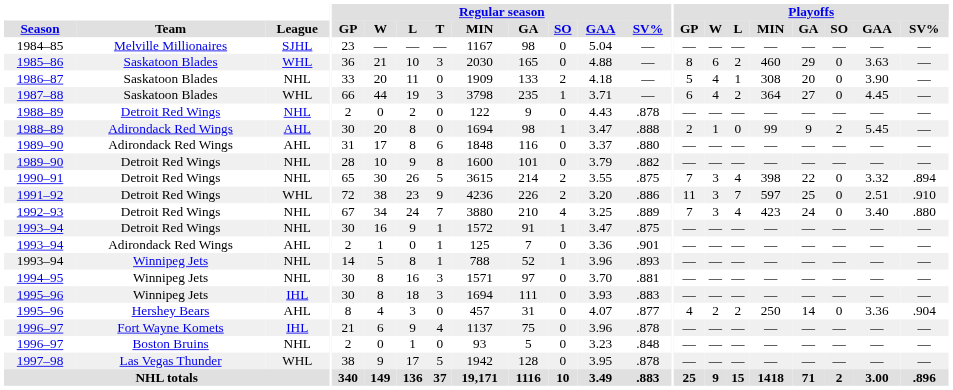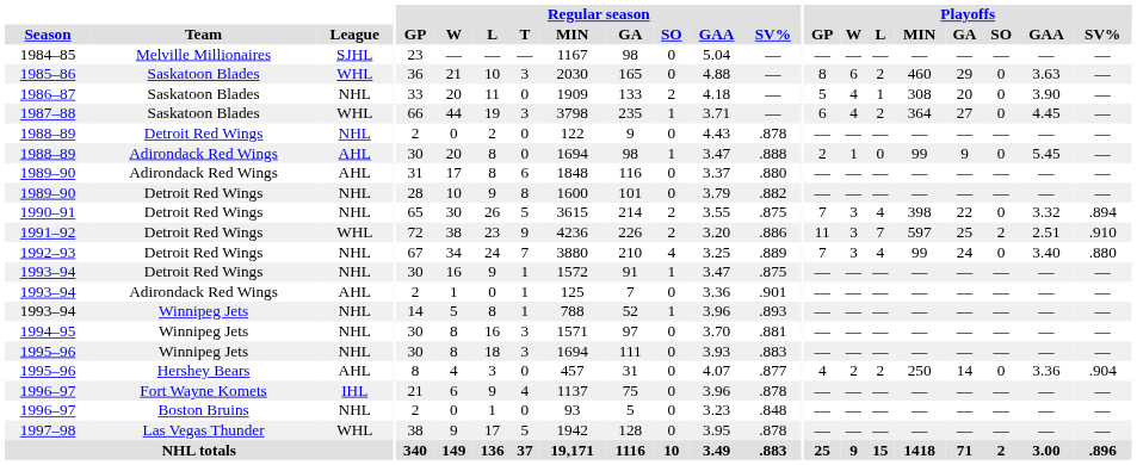 <table border="0" cellpadding="1" cellspacing="0" style="width:90%; text-align:center;">
 <tr bgcolor="#e0e0e0">
 <th colspan="3" bgcolor="#ffffff"></th>
 <th rowspan="99" bgcolor="#ffffff"></th>
 <th colspan="9" bgcolor="#e0e0e0"><a href='#'>Regular season</a></th>
 <th rowspan="99" bgcolor="#ffffff"></th>
 <th colspan="8" bgcolor="#e0e0e0"><a href='#'>Playoffs</a></th>
 </tr>
 <tr bgcolor="#e0e0e0">
 <th><a href='#'>Season</a></th>
 <th>Team</th>
 <th>League</th>
 <th>GP</th>
 <th>W</th>
 <th>L</th>
 <th>T</th>
 <th>MIN</th>
 <th>GA</th>
 <th><a href='#'>SO</a></th>
 <th><a href='#'>GAA</a></th>
 <th><a href='#'>SV%</a></th>
 <th>GP</th>
 <th>W</th>
 <th>L</th>
 <th>MIN</th>
 <th>GA</th>
 <th>SO</th>
 <th>GAA</th>
 <th>SV%</th>
 </tr>
 <tr>
 <td>1984–85</td>
 <td><a href='#'>Melville Millionaires</a></td>
 <td><a href='#'>SJHL</a></td>
 <td>23</td>
 <td>—</td>
 <td>—</td>
 <td>—</td>
 <td>1167</td>
 <td>98</td>
 <td>0</td>
 <td>5.04</td>
 <td>—</td>
 <td>—</td>
 <td>—</td>
 <td>—</td>
 <td>—</td>
 <td>—</td>
 <td>—</td>
 <td>—</td>
 <td>—</td>
 </tr>
 <tr bgcolor="#f0f0f0">
 <td><a href='#'>1985–86</a></td>
 <td><a href='#'>Saskatoon Blades</a></td>
 <td><a href='#'>WHL</a></td>
 <td>36</td>
 <td>21</td>
 <td>10</td>
 <td>3</td>
 <td>2030</td>
 <td>165</td>
 <td>0</td>
 <td>4.88</td>
 <td>—</td>
 <td>8</td>
 <td>6</td>
 <td>2</td>
 <td>460</td>
 <td>29</td>
 <td>0</td>
 <td>3.63</td>
 <td>—</td>
 </tr>
 <tr>
 <td><a href='#'>1986–87</a></td>
 <td>Saskatoon Blades</td>
 <td>NHL</td>
 <td>33</td>
 <td>20</td>
 <td>11</td>
 <td>0</td>
 <td>1909</td>
 <td>133</td>
 <td>2</td>
 <td>4.18</td>
 <td>—</td>
 <td>5</td>
 <td>4</td>
 <td>1</td>
 <td>308</td>
 <td>20</td>
 <td>0</td>
 <td>3.90</td>
 <td>—</td>
 </tr>
 <tr bgcolor="#f0f0f0">
 <td><a href='#'>1987–88</a></td>
 <td>Saskatoon Blades</td>
 <td>WHL</td>
 <td>66</td>
 <td>44</td>
 <td>19</td>
 <td>3</td>
 <td>3798</td>
 <td>235</td>
 <td>1</td>
 <td>3.71</td>
 <td>—</td>
 <td>6</td>
 <td>4</td>
 <td>2</td>
 <td>364</td>
 <td>27</td>
 <td>0</td>
 <td>4.45</td>
 <td>—</td>
 </tr>
 <tr>
 <td><a href='#'>1988–89</a></td>
 <td><a href='#'>Detroit Red Wings</a></td>
 <td><a href='#'>NHL</a></td>
 <td>2</td>
 <td>0</td>
 <td>2</td>
 <td>0</td>
 <td>122</td>
 <td>9</td>
 <td>0</td>
 <td>4.43</td>
 <td>.878</td>
 <td>—</td>
 <td>—</td>
 <td>—</td>
 <td>—</td>
 <td>—</td>
 <td>—</td>
 <td>—</td>
 <td>—</td>
 </tr>
 <tr bgcolor="#f0f0f0">
 <td><a href='#'>1988–89</a></td>
 <td><a href='#'>Adirondack Red Wings</a></td>
 <td><a href='#'>AHL</a></td>
 <td>30</td>
 <td>20</td>
 <td>8</td>
 <td>0</td>
 <td>1694</td>
 <td>98</td>
 <td>1</td>
 <td>3.47</td>
 <td>.888</td>
 <td>2</td>
 <td>1</td>
 <td>0</td>
 <td>99</td>
 <td>9</td>
-<td>2</td>
+<td>0</td>
 <td>5.45</td>
 <td>—</td>
 </tr>
 <tr>
 <td><a href='#'>1989–90</a></td>
 <td>Adirondack Red Wings</td>
 <td>AHL</td>
 <td>31</td>
 <td>17</td>
 <td>8</td>
 <td>6</td>
 <td>1848</td>
 <td>116</td>
 <td>0</td>
 <td>3.37</td>
 <td>.880</td>
 <td>—</td>
 <td>—</td>
 <td>—</td>
 <td>—</td>
 <td>—</td>
 <td>—</td>
 <td>—</td>
 <td>—</td>
 </tr>
 <tr bgcolor="#f0f0f0">
 <td><a href='#'>1989–90</a></td>
 <td>Detroit Red Wings</td>
 <td>NHL</td>
 <td>28</td>
 <td>10</td>
 <td>9</td>
 <td>8</td>
 <td>1600</td>
 <td>101</td>
 <td>0</td>
 <td>3.79</td>
 <td>.882</td>
 <td>—</td>
 <td>—</td>
 <td>—</td>
 <td>—</td>
 <td>—</td>
 <td>—</td>
 <td>—</td>
 <td>—</td>
 </tr>
 <tr>
 <td><a href='#'>1990–91</a></td>
 <td>Detroit Red Wings</td>
 <td>NHL</td>
 <td>65</td>
 <td>30</td>
 <td>26</td>
 <td>5</td>
 <td>3615</td>
 <td>214</td>
 <td>2</td>
 <td>3.55</td>
 <td>.875</td>
 <td>7</td>
 <td>3</td>
 <td>4</td>
 <td>398</td>
 <td>22</td>
 <td>0</td>
 <td>3.32</td>
 <td>.894</td>
 </tr>
 <tr bgcolor="#f0f0f0">
 <td><a href='#'>1991–92</a></td>
 <td>Detroit Red Wings</td>
 <td>WHL</td>
 <td>72</td>
 <td>38</td>
 <td>23</td>
 <td>9</td>
 <td>4236</td>
 <td>226</td>
 <td>2</td>
 <td>3.20</td>
 <td>.886</td>
 <td>11</td>
 <td>3</td>
 <td>7</td>
 <td>597</td>
 <td>25</td>
-<td>0</td>
+<td>2</td>
 <td>2.51</td>
 <td>.910</td>
 </tr>
 <tr>
 <td><a href='#'>1992–93</a></td>
 <td>Detroit Red Wings</td>
 <td>NHL</td>
 <td>67</td>
 <td>34</td>
 <td>24</td>
 <td>7</td>
 <td>3880</td>
 <td>210</td>
 <td>4</td>
 <td>3.25</td>
 <td>.889</td>
 <td>7</td>
 <td>3</td>
 <td>4</td>
-<td>423</td>
+<td>99</td>
 <td>24</td>
 <td>0</td>
 <td>3.40</td>
 <td>.880</td>
 </tr>
 <tr bgcolor="#f0f0f0">
 <td><a href='#'>1993–94</a></td>
 <td>Detroit Red Wings</td>
 <td>NHL</td>
 <td>30</td>
 <td>16</td>
 <td>9</td>
 <td>1</td>
 <td>1572</td>
 <td>91</td>
 <td>1</td>
 <td>3.47</td>
 <td>.875</td>
 <td>—</td>
 <td>—</td>
 <td>—</td>
 <td>—</td>
 <td>—</td>
 <td>—</td>
 <td>—</td>
 <td>—</td>
 </tr>
 <tr>
 <td><a href='#'>1993–94</a></td>
 <td>Adirondack Red Wings</td>
 <td>AHL</td>
 <td>2</td>
 <td>1</td>
 <td>0</td>
 <td>1</td>
 <td>125</td>
 <td>7</td>
 <td>0</td>
 <td>3.36</td>
 <td>.901</td>
 <td>—</td>
 <td>—</td>
 <td>—</td>
 <td>—</td>
 <td>—</td>
 <td>—</td>
 <td>—</td>
 <td>—</td>
 </tr>
 <tr bgcolor="#f0f0f0">
 <td>1993–94</td>
 <td><a href='#'>Winnipeg Jets</a></td>
 <td>NHL</td>
 <td>14</td>
 <td>5</td>
 <td>8</td>
 <td>1</td>
 <td>788</td>
 <td>52</td>
 <td>1</td>
 <td>3.96</td>
 <td>.893</td>
 <td>—</td>
 <td>—</td>
 <td>—</td>
 <td>—</td>
 <td>—</td>
 <td>—</td>
 <td>—</td>
 <td>—</td>
 </tr>
 <tr>
 <td><a href='#'>1994–95</a></td>
 <td>Winnipeg Jets</td>
 <td>NHL</td>
 <td>30</td>
 <td>8</td>
 <td>16</td>
 <td>3</td>
 <td>1571</td>
 <td>97</td>
 <td>0</td>
 <td>3.70</td>
 <td>.881</td>
 <td>—</td>
 <td>—</td>
 <td>—</td>
 <td>—</td>
 <td>—</td>
 <td>—</td>
 <td>—</td>
 <td>—</td>
 </tr>
 <tr bgcolor="#f0f0f0">
 <td><a href='#'>1995–96</a></td>
 <td>Winnipeg Jets</td>
-<td><a href='#'>IHL</a></td>
+<td>NHL</td>
 <td>30</td>
 <td>8</td>
 <td>18</td>
 <td>3</td>
 <td>1694</td>
 <td>111</td>
 <td>0</td>
 <td>3.93</td>
 <td>.883</td>
 <td>—</td>
 <td>—</td>
 <td>—</td>
 <td>—</td>
 <td>—</td>
 <td>—</td>
 <td>—</td>
 <td>—</td>
 </tr>
 <tr>
 <td><a href='#'>1995–96</a></td>
 <td><a href='#'>Hershey Bears</a></td>
 <td>AHL</td>
 <td>8</td>
 <td>4</td>
 <td>3</td>
 <td>0</td>
 <td>457</td>
 <td>31</td>
 <td>0</td>
 <td>4.07</td>
 <td>.877</td>
 <td>4</td>
 <td>2</td>
 <td>2</td>
 <td>250</td>
 <td>14</td>
 <td>0</td>
 <td>3.36</td>
 <td>.904</td>
 </tr>
 <tr bgcolor="#f0f0f0">
 <td><a href='#'>1996–97</a></td>
 <td><a href='#'>Fort Wayne Komets</a></td>
 <td><a href='#'>IHL</a></td>
 <td>21</td>
 <td>6</td>
 <td>9</td>
 <td>4</td>
 <td>1137</td>
 <td>75</td>
 <td>0</td>
 <td>3.96</td>
 <td>.878</td>
 <td>—</td>
 <td>—</td>
 <td>—</td>
 <td>—</td>
 <td>—</td>
 <td>—</td>
 <td>—</td>
 <td>—</td>
 </tr>
 <tr>
 <td><a href='#'>1996–97</a></td>
 <td><a href='#'>Boston Bruins</a></td>
 <td>NHL</td>
 <td>2</td>
 <td>0</td>
 <td>1</td>
 <td>0</td>
 <td>93</td>
 <td>5</td>
 <td>0</td>
 <td>3.23</td>
 <td>.848</td>
 <td>—</td>
 <td>—</td>
 <td>—</td>
 <td>—</td>
 <td>—</td>
 <td>—</td>
 <td>—</td>
 <td>—</td>
 </tr>
 <tr bgcolor="#f0f0f0">
 <td><a href='#'>1997–98</a></td>
 <td><a href='#'>Las Vegas Thunder</a></td>
 <td>WHL</td>
 <td>38</td>
 <td>9</td>
 <td>17</td>
 <td>5</td>
 <td>1942</td>
 <td>128</td>
 <td>0</td>
 <td>3.95</td>
 <td>.878</td>
 <td>—</td>
 <td>—</td>
 <td>—</td>
 <td>—</td>
 <td>—</td>
 <td>—</td>
 <td>—</td>
 <td>—</td>
 </tr>
 <tr bgcolor="#e0e0e0">
 <th colspan=3>NHL totals</th>
 <th>340</th>
 <th>149</th>
 <th>136</th>
 <th>37</th>
 <th>19,171</th>
 <th>1116</th>
 <th>10</th>
 <th>3.49</th>
 <th>.883</th>
 <th>25</th>
 <th>9</th>
 <th>15</th>
 <th>1418</th>
 <th>71</th>
 <th>2</th>
 <th>3.00</th>
 <th>.896</th>
 </tr>
 </table>
